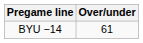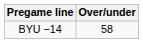 <table class="wikitable">
 <tr align="center">
 <th style=>Pregame line</th>
 <th style=>Over/under</th>
 </tr>
 <tr align="center">
 <td>BYU −14</td>
-<td>61</td>
+<td>58</td>
 </tr>
 </table>
